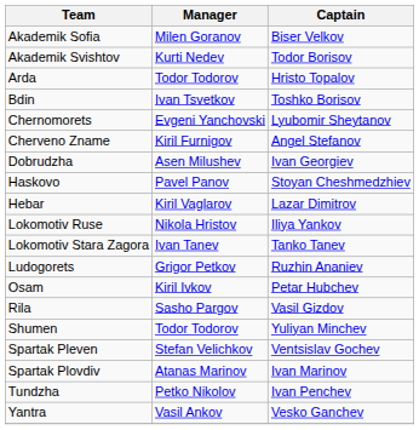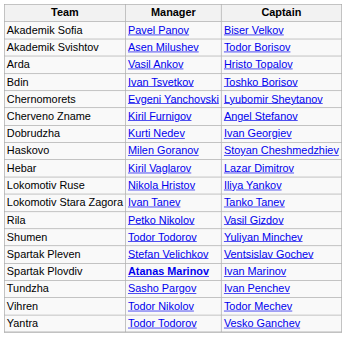 <table class="wikitable sortable" style="text-align: left;">
 <tr>
 <th>Team</th>
 <th>Manager</th>
 <th>Captain</th>
 </tr>
 <tr>
 <td>Akademik Sofia</td>
-<td> <a href='#'>Milen Goranov</a></td>
+<td> <a href='#'>Pavel Panov</a></td>
 <td> <a href='#'>Biser Velkov</a></td>
 </tr>
 <tr>
 <td>Akademik Svishtov</td>
-<td> <a href='#'>Kurti Nedev</a></td>
+<td> <a href='#'>Asen Milushev</a></td>
 <td> <a href='#'>Todor Borisov</a></td>
 </tr>
 <tr>
 <td>Arda</td>
-<td> <a href='#'>Todor Todorov</a></td>
+<td> <a href='#'>Vasil Ankov</a></td>
 <td> <a href='#'>Hristo Topalov</a></td>
 </tr>
 <tr>
 <td>Bdin</td>
 <td> <a href='#'>Ivan Tsvetkov</a></td>
 <td> <a href='#'>Toshko Borisov</a></td>
 </tr>
 <tr>
 <td>Chernomorets</td>
 <td> <a href='#'>Evgeni Yanchovski</a></td>
 <td> <a href='#'>Lyubomir Sheytanov</a></td>
 </tr>
 <tr>
 <td>Cherveno Zname</td>
 <td> <a href='#'>Kiril Furnigov</a></td>
 <td> <a href='#'>Angel Stefanov</a></td>
 </tr>
 <tr>
 <td>Dobrudzha</td>
-<td> <a href='#'>Asen Milushev</a></td>
+<td> <a href='#'>Kurti Nedev</a></td>
 <td> <a href='#'>Ivan Georgiev</a></td>
 </tr>
 <tr>
 <td>Haskovo</td>
-<td> <a href='#'>Pavel Panov</a></td>
+<td> <a href='#'>Milen Goranov</a></td>
 <td> <a href='#'>Stoyan Cheshmedzhiev</a></td>
 </tr>
 <tr>
 <td>Hebar</td>
 <td> <a href='#'>Kiril Vaglarov</a></td>
 <td> <a href='#'>Lazar Dimitrov</a></td>
 </tr>
 <tr>
 <td>Lokomotiv Ruse</td>
 <td> <a href='#'>Nikola Hristov</a></td>
 <td> <a href='#'>Iliya Yankov</a></td>
 </tr>
 <tr>
 <td>Lokomotiv Stara Zagora</td>
 <td> <a href='#'>Ivan Tanev</a></td>
 <td> <a href='#'>Tanko Tanev</a></td>
 </tr>
 <tr>
-<td>Ludogorets</td>
-<td> <a href='#'>Grigor Petkov</a></td>
-<td> <a href='#'>Ruzhin Ananiev</a></td>
-</tr>
-<tr>
-<td>Osam</td>
-<td> <a href='#'>Kiril Ivkov</a></td>
-<td> <a href='#'>Petar Hubchev</a></td>
-</tr>
-<tr>
 <td>Rila</td>
-<td> <a href='#'>Sasho Pargov</a></td>
+<td> <a href='#'>Petko Nikolov</a></td>
 <td> <a href='#'>Vasil Gizdov</a></td>
 </tr>
 <tr>
 <td>Shumen</td>
 <td> <a href='#'>Todor Todorov</a></td>
 <td> <a href='#'>Yuliyan Minchev</a></td>
 </tr>
 <tr>
 <td>Spartak Pleven</td>
 <td> <a href='#'>Stefan Velichkov</a></td>
 <td> <a href='#'>Ventsislav Gochev</a></td>
 </tr>
 <tr>
 <td>Spartak Plovdiv</td>
-<td> <a href='#'>Atanas Marinov</a></td>
+<td><strong> <a href='#'>Atanas Marinov</a></strong></td>
 <td> <a href='#'>Ivan Marinov</a></td>
 </tr>
 <tr>
 <td>Tundzha</td>
-<td> <a href='#'>Petko Nikolov</a></td>
+<td> <a href='#'>Sasho Pargov</a></td>
 <td> <a href='#'>Ivan Penchev</a></td>
 </tr>
 <tr>
+<td>Vihren</td>
+<td> <a href='#'>Todor Nikolov</a></td>
+<td> <a href='#'>Todor Mechev</a></td>
+</tr>
+<tr>
 <td>Yantra</td>
-<td> <a href='#'>Vasil Ankov</a></td>
+<td> <a href='#'>Todor Todorov</a></td>
 <td> <a href='#'>Vesko Ganchev</a></td>
 </tr>
 <tr>
 </tr>
 </table>
